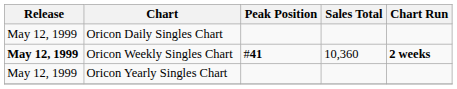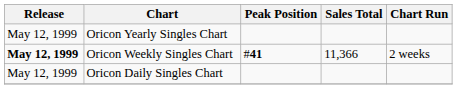 <table class="wikitable" width="575px">
 <tr>
 <th align="left">Release</th>
 <th align="left">Chart</th>
 <th align="left">Peak Position</th>
 <th align="left">Sales Total</th>
 <th align="left">Chart Run</th>
 </tr>
 <tr>
 <td align="left">May 12, 1999</td>
-<td align="left">Oricon Daily Singles Chart</td>
+<td align="left">Oricon Yearly Singles Chart</td>
 <td align="left"></td>
 <td align="left"></td>
 <td align="left"></td>
 </tr>
 <tr>
 <td align="left"><strong>May 12, 1999</strong></td>
 <td align="left">Oricon Weekly Singles Chart</td>
 <td align="left">#<strong>41</strong></td>
-<td align="left">10,360</td>
-<td align="left"><strong>2 weeks</strong></td>
+<td align="left">11,366</td>
+<td align="left">2 weeks</td>
 </tr>
 <tr>
 <td align="left">May 12, 1999</td>
-<td align="left">Oricon Yearly Singles Chart</td>
+<td align="left">Oricon Daily Singles Chart</td>
 <td align="left"></td>
 <td align="left"></td>
 <td align="left"></td>
 </tr>
 <tr>
 </tr>
 </table>
